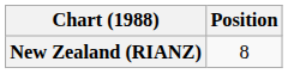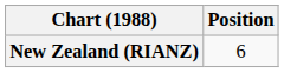 <table class="wikitable plainrowheaders" style="text-align:center">
 <tr>
 <th>Chart (1988)</th>
 <th>Position</th>
 </tr>
 <tr>
 <th scope=row>New Zealand (RIANZ)</th>
-<td>8</td>
+<td>6</td>
 </tr>
 </table>
